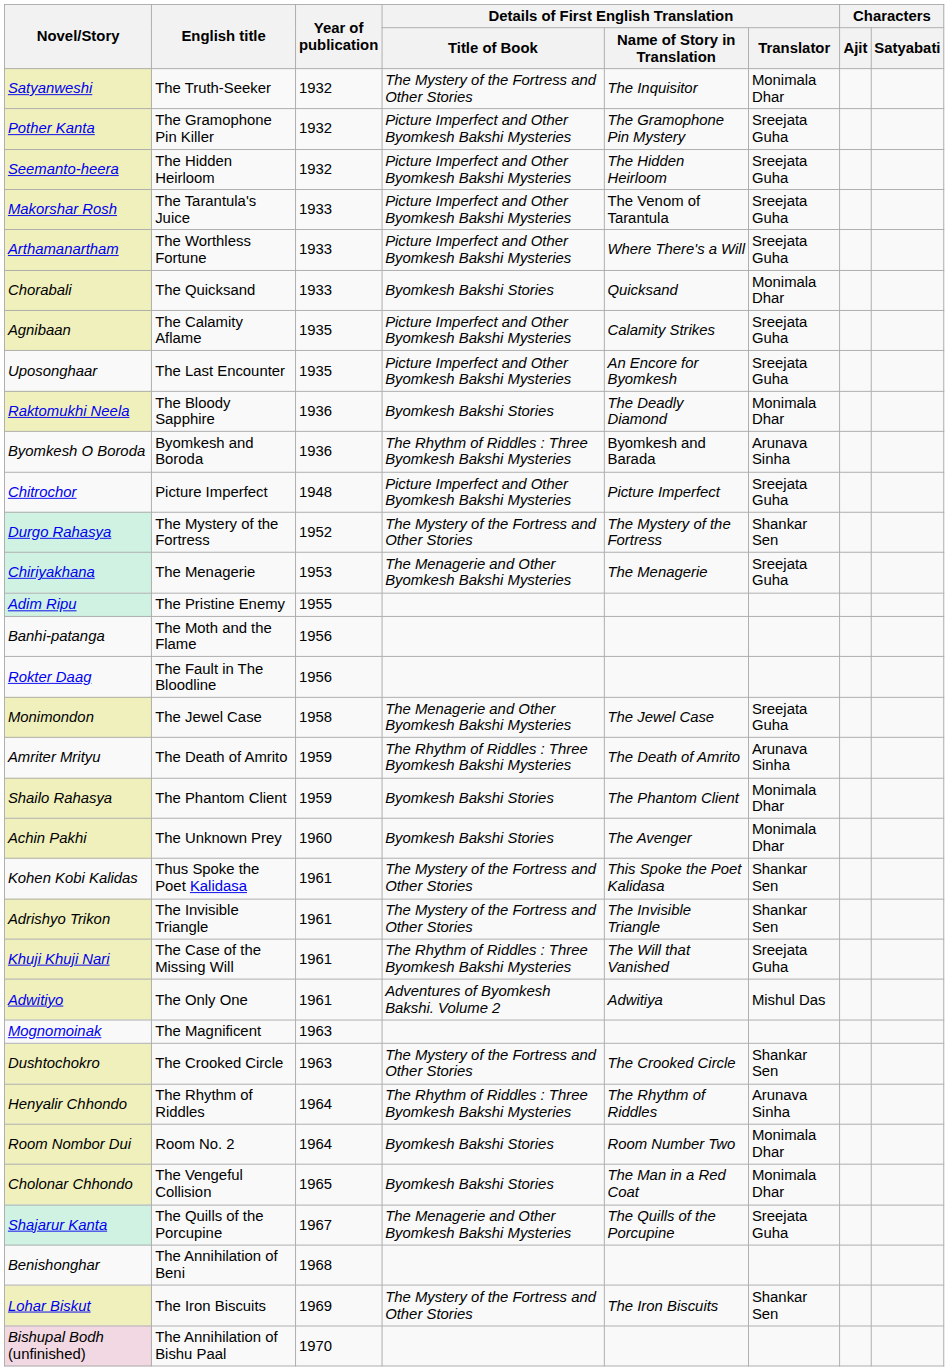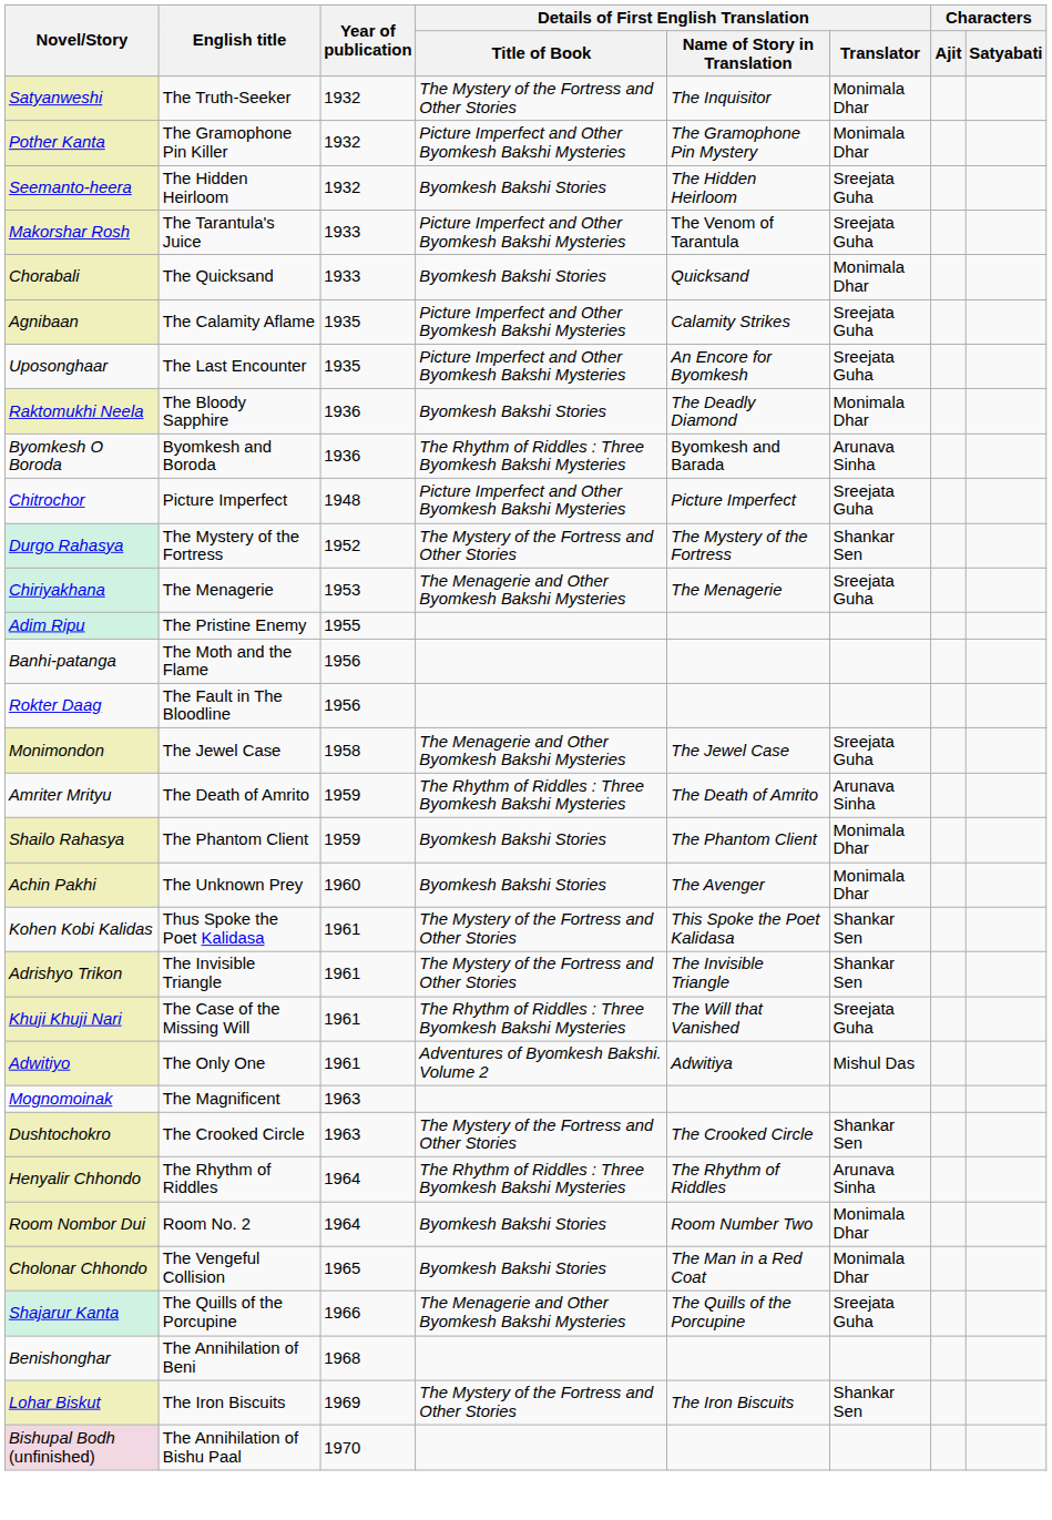 <table class="wikitable sortable" style="width: 80%;">
 <tr>
 <th rowspan="2">Novel/Story</th>
 <th rowspan="2">English title</th>
 <th rowspan="2">Year of<br>publication</th>
 <th colspan="3">Details of First English Translation</th>
 <th colspan="2">Characters</th>
 </tr>
 <tr>
 <th>Title of Book</th>
 <th>Name of Story in Translation</th>
 <th>Translator</th>
 <th>Ajit</th>
 <th>Satyabati</th>
 </tr>
 <tr>
 <td style="background:#F0F0BD;"><em><a href='#'>Satyanweshi</a></em></td>
 <td>The Truth-Seeker</td>
 <td>1932</td>
 <td><em>The Mystery of the Fortress and Other Stories</em></td>
 <td><em>The Inquisitor</em></td>
 <td>Monimala Dhar</td>
 <td></td>
 <td></td>
 </tr>
 <tr>
 <td style="background:#F0F0BD;"><em><a href='#'>Pother Kanta</a></em></td>
 <td>The Gramophone Pin Killer</td>
 <td>1932</td>
 <td><em>Picture Imperfect and Other Byomkesh Bakshi Mysteries</em></td>
 <td><em>The Gramophone Pin Mystery</em></td>
-<td>Sreejata Guha</td>
+<td>Monimala Dhar</td>
 <td></td>
 <td></td>
 </tr>
 <tr>
 <td style="background:#F0F0BD;"><em><a href='#'>Seemanto-heera</a></em></td>
 <td>The Hidden Heirloom</td>
 <td>1932</td>
-<td><em>Picture Imperfect and Other Byomkesh Bakshi Mysteries</em></td>
+<td><em>Byomkesh Bakshi Stories</em></td>
 <td><em>The Hidden Heirloom</em></td>
 <td>Sreejata Guha</td>
 <td></td>
 <td></td>
 </tr>
 <tr>
 <td style="background:#F0F0BD;"><em><a href='#'>Makorshar Rosh</a></em></td>
 <td>The Tarantula's Juice</td>
 <td>1933</td>
 <td><em>Picture Imperfect and Other Byomkesh Bakshi Mysteries</em></td>
 <td>The Venom of Tarantula</td>
-<td>Sreejata Guha</td>
-<td></td>
-<td></td>
-</tr>
-<tr>
-<td style="background:#F0F0BD;"><em><a href='#'>Arthamanartham</a></em></td>
-<td>The Worthless Fortune</td>
-<td>1933</td>
-<td><em>Picture Imperfect and Other Byomkesh Bakshi Mysteries</em></td>
-<td><em>Where There's a Will</em></td>
 <td>Sreejata Guha</td>
 <td></td>
 <td></td>
 </tr>
 <tr>
 <td style="background:#F0F0BD;"><em>Chorabali</em></td>
 <td>The Quicksand</td>
 <td>1933</td>
 <td><em>Byomkesh Bakshi Stories</em></td>
 <td><em>Quicksand</em></td>
 <td>Monimala Dhar</td>
 <td></td>
 <td></td>
 </tr>
 <tr>
 <td style="background:#F0F0BD;"><em>Agnibaan</em></td>
 <td>The Calamity Aflame</td>
 <td>1935</td>
 <td><em>Picture Imperfect and Other Byomkesh Bakshi Mysteries</em></td>
 <td><em>Calamity Strikes</em></td>
 <td>Sreejata Guha</td>
 <td></td>
 <td></td>
 </tr>
 <tr>
 <td><em>Uposonghaar</em></td>
 <td>The Last Encounter</td>
 <td>1935</td>
 <td><em>Picture Imperfect and Other Byomkesh Bakshi Mysteries</em></td>
 <td><em>An Encore for Byomkesh</em></td>
 <td>Sreejata Guha</td>
 <td></td>
 <td></td>
 </tr>
 <tr>
 <td style="background:#F0F0BD;"><em><a href='#'>Raktomukhi Neela</a></em></td>
 <td>The Bloody Sapphire</td>
 <td>1936</td>
 <td><em>Byomkesh Bakshi Stories</em></td>
 <td><em>The Deadly Diamond</em></td>
 <td>Monimala Dhar</td>
 <td></td>
 <td></td>
 </tr>
 <tr>
 <td><em>Byomkesh O Boroda</em></td>
 <td>Byomkesh and Boroda</td>
 <td>1936</td>
 <td><em>The Rhythm of Riddles : Three Byomkesh Bakshi Mysteries</em></td>
 <td>Byomkesh and Barada</td>
 <td>Arunava Sinha</td>
 <td></td>
 <td></td>
 </tr>
 <tr>
 <td><em><a href='#'>Chitrochor</a></em></td>
 <td>Picture Imperfect</td>
 <td>1948</td>
 <td><em>Picture Imperfect and Other Byomkesh Bakshi Mysteries</em></td>
 <td><em>Picture Imperfect</em></td>
 <td>Sreejata Guha</td>
 <td></td>
 <td></td>
 </tr>
 <tr>
 <td style="background:#D0F2E3;"><em><a href='#'>Durgo Rahasya</a></em></td>
 <td>The Mystery of the Fortress</td>
 <td>1952</td>
 <td><em>The Mystery of the Fortress and Other Stories</em></td>
 <td><em>The Mystery of the Fortress</em></td>
 <td>Shankar Sen</td>
 <td></td>
 <td></td>
 </tr>
 <tr>
 <td style="background:#D0F2E3;"><em><a href='#'>Chiriyakhana</a></em></td>
 <td>The Menagerie</td>
 <td>1953</td>
 <td><em>The Menagerie and Other Byomkesh Bakshi Mysteries</em></td>
 <td><em>The Menagerie</em></td>
 <td>Sreejata Guha</td>
 <td></td>
 <td></td>
 </tr>
 <tr>
 <td style="background:#D0F2E3;"><em><a href='#'>Adim Ripu</a></em></td>
 <td>The Pristine Enemy</td>
 <td>1955</td>
 <td></td>
 <td></td>
 <td></td>
 <td></td>
 <td></td>
 </tr>
 <tr>
 <td><em>Banhi-patanga</em></td>
 <td>The Moth and the Flame</td>
 <td>1956</td>
 <td></td>
 <td></td>
 <td></td>
 <td></td>
 <td></td>
 </tr>
 <tr>
 <td><em><a href='#'>Rokter Daag</a></em></td>
 <td>The Fault in The Bloodline</td>
 <td>1956</td>
 <td></td>
 <td></td>
 <td></td>
 <td></td>
 <td></td>
 </tr>
 <tr>
 <td style="background:#F0F0BD;"><em>Monimondon</em></td>
 <td>The Jewel Case</td>
 <td>1958</td>
 <td><em>The Menagerie and Other Byomkesh Bakshi Mysteries</em></td>
 <td><em>The Jewel Case</em></td>
 <td>Sreejata Guha</td>
 <td></td>
 <td></td>
 </tr>
 <tr>
 <td><em>Amriter Mrityu</em></td>
 <td>The Death of Amrito</td>
 <td>1959</td>
 <td><em>The Rhythm of Riddles : Three Byomkesh Bakshi Mysteries</em></td>
 <td><em>The Death of Amrito</em></td>
 <td>Arunava Sinha</td>
 <td></td>
 <td></td>
 </tr>
 <tr>
 <td style="background:#F0F0BD;"><em>Shailo Rahasya</em></td>
 <td>The Phantom Client</td>
 <td>1959</td>
 <td><em>Byomkesh Bakshi Stories</em></td>
 <td><em>The Phantom Client</em></td>
 <td>Monimala Dhar</td>
 <td></td>
 <td></td>
 </tr>
 <tr>
 <td style="background:#F0F0BD;"><em>Achin Pakhi</em></td>
 <td>The Unknown Prey</td>
 <td>1960</td>
 <td><em>Byomkesh Bakshi Stories</em></td>
 <td><em>The Avenger</em></td>
 <td>Monimala Dhar</td>
 <td></td>
 <td></td>
 </tr>
 <tr>
 <td><em>Kohen Kobi Kalidas</em></td>
 <td>Thus Spoke the Poet <a href='#'>Kalidasa</a></td>
 <td>1961</td>
 <td><em>The Mystery of the Fortress and Other Stories</em></td>
 <td><em>This Spoke the Poet Kalidasa</em></td>
 <td>Shankar Sen</td>
 <td></td>
 </tr>
 <tr>
 <td style="background:#F0F0BD;"><em>Adrishyo Trikon</em></td>
 <td>The Invisible Triangle</td>
 <td>1961</td>
 <td><em>The Mystery of the Fortress and Other Stories</em></td>
 <td><em>The Invisible Triangle</em></td>
 <td>Shankar Sen</td>
 <td></td>
 <td></td>
 </tr>
 <tr>
 <td style="background:#F0F0BD;"><em><a href='#'>Khuji Khuji Nari</a></em></td>
 <td>The Case of the Missing Will</td>
 <td>1961</td>
 <td><em>The Rhythm of Riddles : Three Byomkesh Bakshi Mysteries</em></td>
 <td><em>The Will that Vanished</em></td>
 <td>Sreejata Guha</td>
 <td></td>
 <td></td>
 </tr>
 <tr>
 <td style="background:#F0F0BD;"><em><a href='#'>Adwitiyo</a></em></td>
 <td>The Only One</td>
 <td>1961</td>
 <td><em>Adventures of Byomkesh Bakshi. Volume 2</em></td>
 <td><em>Adwitiya</em></td>
 <td>Mishul Das</td>
 <td></td>
 <td></td>
 </tr>
 <tr>
 <td><em><a href='#'>Mognomoinak</a></em></td>
 <td>The Magnificent</td>
 <td>1963</td>
 <td></td>
 <td></td>
 <td></td>
 <td></td>
 <td></td>
 </tr>
 <tr>
 <td style="background:#F0F0BD;"><em>Dushtochokro</em></td>
 <td>The Crooked Circle</td>
 <td>1963</td>
 <td><em>The Mystery of the Fortress and Other Stories</em></td>
 <td><em>The Crooked Circle</em></td>
 <td>Shankar Sen</td>
 <td></td>
 <td></td>
 </tr>
 <tr>
 <td style="background:#F0F0BD;"><em>Henyalir Chhondo</em></td>
 <td>The Rhythm of Riddles</td>
 <td>1964</td>
 <td><em>The Rhythm of Riddles : Three Byomkesh Bakshi Mysteries</em></td>
 <td><em>The Rhythm of Riddles</em></td>
 <td>Arunava Sinha</td>
 <td></td>
 <td></td>
 </tr>
 <tr>
 <td style="background:#F0F0BD;"><em>Room Nombor Dui</em></td>
 <td>Room No. 2</td>
 <td>1964</td>
 <td><em>Byomkesh Bakshi Stories</em></td>
 <td><em>Room Number Two</em></td>
 <td>Monimala Dhar</td>
 <td></td>
 <td></td>
 </tr>
 <tr>
 <td style="background:#F0F0BD;"><em>Cholonar Chhondo</em></td>
 <td>The Vengeful Collision</td>
 <td>1965</td>
 <td><em>Byomkesh Bakshi Stories</em></td>
 <td><em>The Man in a Red Coat</em></td>
 <td>Monimala Dhar</td>
 <td></td>
 <td></td>
 </tr>
 <tr>
 <td style="background:#D0F2E3;"><em><a href='#'>Shajarur Kanta</a></em></td>
 <td>The Quills of the Porcupine</td>
-<td>1967</td>
+<td>1966</td>
 <td><em>The Menagerie and Other Byomkesh Bakshi Mysteries</em></td>
 <td><em>The Quills of the Porcupine</em></td>
 <td>Sreejata Guha</td>
 <td></td>
 <td></td>
 </tr>
 <tr>
 <td><em>Benishonghar</em></td>
 <td>The Annihilation of Beni</td>
 <td>1968</td>
 <td></td>
 <td></td>
 <td></td>
 <td></td>
 <td></td>
 </tr>
 <tr>
 <td style="background:#F0F0BD;"><em><a href='#'>Lohar Biskut</a></em></td>
 <td>The Iron Biscuits</td>
 <td>1969</td>
 <td><em>The Mystery of the Fortress and Other Stories</em></td>
 <td><em>The Iron Biscuits</em></td>
 <td>Shankar Sen</td>
 <td></td>
 <td></td>
 </tr>
 <tr>
 <td style="background:#F2D8E2;"><em>Bishupal Bodh</em> (unfinished)</td>
 <td>The Annihilation of Bishu Paal</td>
 <td>1970</td>
 <td></td>
 <td></td>
 <td></td>
 <td></td>
 <td></td>
 </tr>
 </table>
